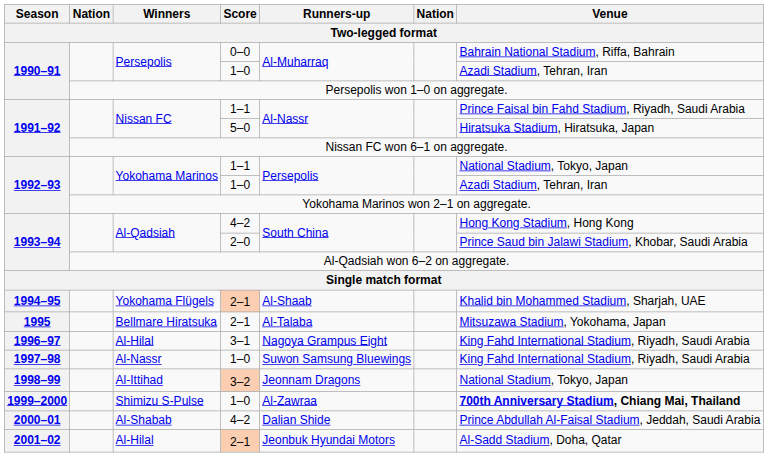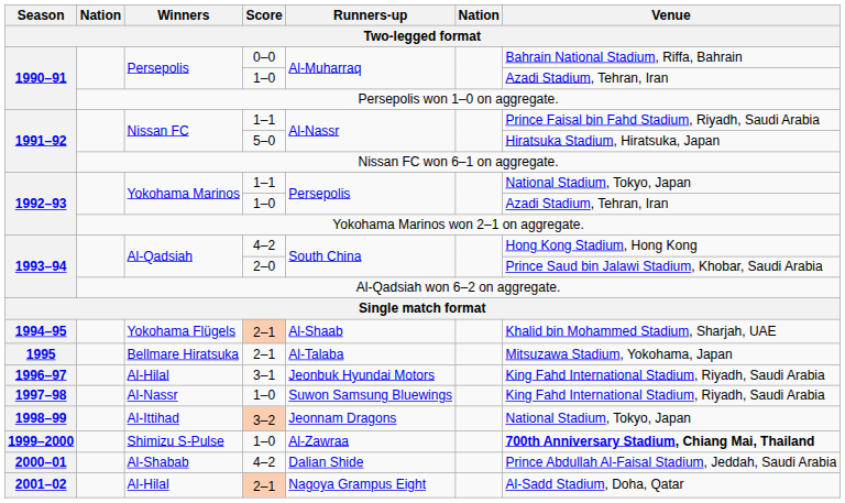 <table class="sortable plainrowheaders wikitable">
 <tr>
 <th scope=col>Season</th>
 <th scope=col>Nation</th>
 <th scope=col>Winners</th>
 <th scope=col>Score</th>
 <th scope=col>Runners-up</th>
 <th scope=col>Nation</th>
 <th scope=col>Venue</th>
 </tr>
 <tr>
 <th colspan="8">Two-legged format</th>
 </tr>
 <tr>
 <th scope=row rowspan=3 style="text-align:center"><a href='#'>1990–91</a></th>
 <td rowspan=2></td>
 <td rowspan=2><a href='#'>Persepolis</a></td>
 <td align=center>0–0</td>
 <td rowspan=2><a href='#'>Al-Muharraq</a></td>
 <td rowspan=2></td>
 <td><a href='#'>Bahrain National Stadium</a>, Riffa, Bahrain</td>
 </tr>
 <tr>
 <td align=center>1–0</td>
 <td><a href='#'>Azadi Stadium</a>, Tehran, Iran</td>
 </tr>
 <tr>
 <td colspan=7 align="center">Persepolis won 1–0 on aggregate.</td>
 </tr>
 <tr>
 <th scope=row rowspan=3 style="text-align:center"><a href='#'>1991–92</a></th>
 <td rowspan=2></td>
 <td rowspan=2><a href='#'>Nissan FC</a></td>
 <td align=center>1–1</td>
 <td rowspan=2><a href='#'>Al-Nassr</a></td>
 <td rowspan=2></td>
 <td><a href='#'>Prince Faisal bin Fahd Stadium</a>, Riyadh, Saudi Arabia</td>
 </tr>
 <tr>
 <td align=center>5–0</td>
 <td><a href='#'>Hiratsuka Stadium</a>, Hiratsuka, Japan</td>
 </tr>
 <tr>
 <td colspan=7 align="center">Nissan FC won 6–1 on aggregate.</td>
 </tr>
 <tr>
 <th scope=row rowspan=3 style="text-align:center"><a href='#'>1992–93</a></th>
 <td rowspan=2></td>
 <td rowspan=2><a href='#'>Yokohama Marinos</a></td>
 <td align=center>1–1</td>
 <td rowspan=2><a href='#'>Persepolis</a></td>
 <td rowspan=2></td>
 <td><a href='#'>National Stadium</a>, Tokyo, Japan</td>
 </tr>
 <tr>
 <td align=center>1–0</td>
 <td><a href='#'>Azadi Stadium</a>, Tehran, Iran</td>
 </tr>
 <tr>
 <td colspan=7 align="center">Yokohama Marinos won 2–1 on aggregate.</td>
 </tr>
 <tr>
 <th scope=row rowspan=3 style="text-align:center"><a href='#'>1993–94</a></th>
 <td rowspan=2></td>
 <td rowspan=2><a href='#'>Al-Qadsiah</a></td>
 <td align=center>4–2</td>
 <td rowspan=2><a href='#'>South China</a></td>
 <td rowspan=2></td>
 <td><a href='#'>Hong Kong Stadium</a>, Hong Kong</td>
 </tr>
 <tr>
 <td align=center>2–0</td>
 <td><a href='#'>Prince Saud bin Jalawi Stadium</a>, Khobar, Saudi Arabia</td>
 </tr>
 <tr>
 <td colspan=7 align="center">Al-Qadsiah won 6–2 on aggregate.</td>
 </tr>
 <tr>
 <th colspan="8">Single match format</th>
 </tr>
 <tr>
 <th scope=row style="text-align:center"><a href='#'>1994–95</a></th>
 <td></td>
 <td><a href='#'>Yokohama Flügels</a></td>
 <td align=center bgcolor="#FBCEB1">2–1<sup></sup></td>
 <td><a href='#'>Al-Shaab</a></td>
 <td></td>
 <td><a href='#'>Khalid bin Mohammed Stadium</a>, Sharjah, UAE</td>
 </tr>
 <tr>
 <th scope=row style="text-align:center"><a href='#'>1995</a></th>
 <td></td>
 <td><a href='#'>Bellmare Hiratsuka</a></td>
 <td align=center>2–1</td>
 <td><a href='#'>Al-Talaba</a></td>
 <td></td>
 <td><a href='#'>Mitsuzawa Stadium</a>, Yokohama, Japan</td>
 </tr>
 <tr>
 <th scope=row style="text-align:center"><a href='#'>1996–97</a></th>
 <td></td>
 <td><a href='#'>Al-Hilal</a></td>
 <td align=center>3–1</td>
-<td><a href='#'>Nagoya Grampus Eight</a></td>
+<td><a href='#'>Jeonbuk Hyundai Motors</a></td>
 <td></td>
 <td><a href='#'>King Fahd International Stadium</a>, Riyadh, Saudi Arabia</td>
 </tr>
 <tr>
 <th scope=row style="text-align:center"><a href='#'>1997–98</a></th>
 <td></td>
 <td><a href='#'>Al-Nassr</a></td>
 <td align=center>1–0</td>
 <td><a href='#'>Suwon Samsung Bluewings</a></td>
 <td></td>
 <td><a href='#'>King Fahd International Stadium</a>, Riyadh, Saudi Arabia</td>
 </tr>
 <tr>
 <th scope=row style="text-align:center"><a href='#'>1998–99</a></th>
 <td></td>
 <td><a href='#'>Al-Ittihad</a></td>
 <td align=center bgcolor="#FBCEB1">3–2<sup></sup></td>
 <td><a href='#'>Jeonnam Dragons</a></td>
 <td></td>
 <td><a href='#'>National Stadium</a>, Tokyo, Japan</td>
 </tr>
 <tr>
 <th scope=row style="text-align:center"><a href='#'>1999–2000</a></th>
 <td></td>
 <td><a href='#'>Shimizu S-Pulse</a></td>
 <td align=center>1–0</td>
 <td><a href='#'>Al-Zawraa</a></td>
 <td></td>
 <td><strong><a href='#'>700th Anniversary Stadium</a>, Chiang Mai, Thailand</strong></td>
 </tr>
 <tr>
 <th scope=row style="text-align:center"><a href='#'>2000–01</a></th>
 <td></td>
 <td><a href='#'>Al-Shabab</a></td>
 <td align=center>4–2</td>
 <td><a href='#'>Dalian Shide</a></td>
 <td></td>
 <td><a href='#'>Prince Abdullah Al-Faisal Stadium</a>, Jeddah, Saudi Arabia</td>
 </tr>
 <tr>
 <th scope=row style="text-align:center"><a href='#'>2001–02</a></th>
 <td></td>
 <td><a href='#'>Al-Hilal</a></td>
 <td align=center bgcolor="#FBCEB1">2–1<sup></sup></td>
-<td><a href='#'>Jeonbuk Hyundai Motors</a></td>
+<td><a href='#'>Nagoya Grampus Eight</a></td>
 <td></td>
 <td><a href='#'>Al-Sadd Stadium</a>, Doha, Qatar</td>
 </tr>
 </table>
